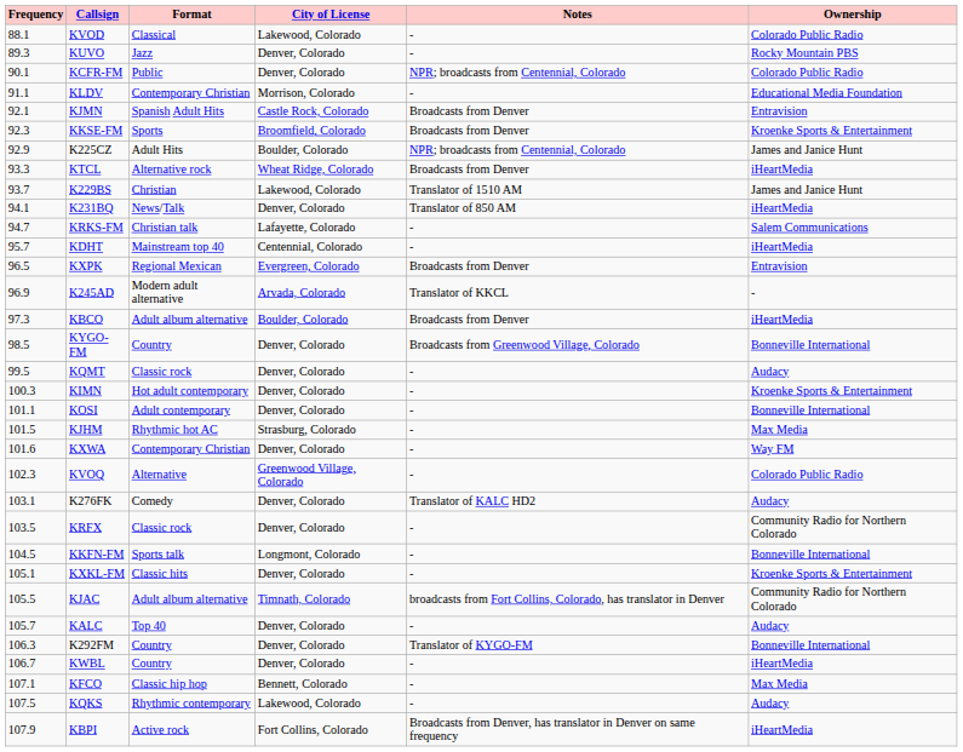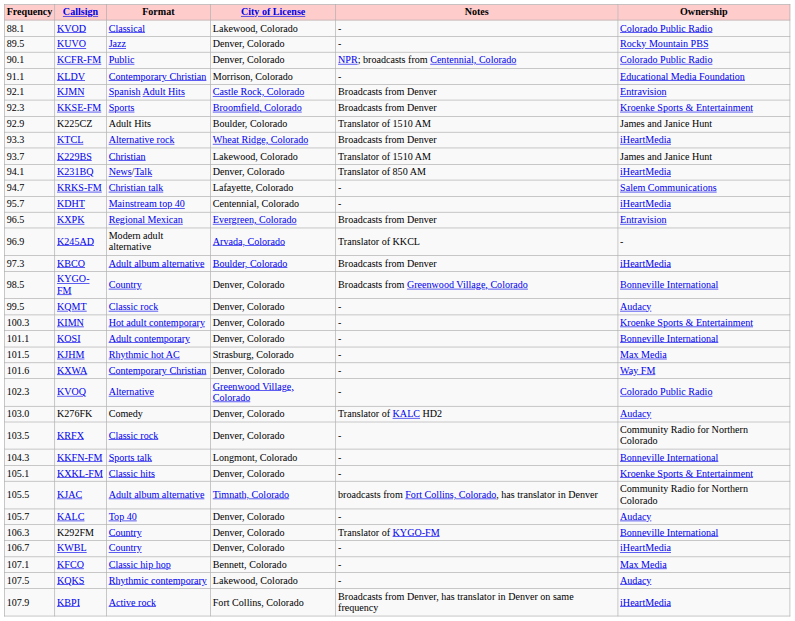 <table class="wikitable" border="1">
 <tr>
 <th style="background:#ffcccc;"><strong>Frequency</strong></th>
 <th style="background:#ffcccc;"><strong><a href='#'>Callsign</a></strong></th>
 <th style="background:#ffcccc;"><strong>Format</strong></th>
 <th style="background:#ffcccc;"><strong><a href='#'>City of License</a></strong></th>
 <th style="background:#ffcccc;"><strong>Notes</strong></th>
 <th style="background:#ffcccc;"><strong>Ownership</strong></th>
 </tr>
 <tr>
 <td>88.1</td>
 <td><a href='#'>KVOD</a></td>
 <td><a href='#'>Classical</a></td>
 <td>Lakewood, Colorado</td>
 <td>-</td>
 <td><a href='#'>Colorado Public Radio</a></td>
 </tr>
 <tr>
-<td>89.3</td>
+<td>89.5</td>
 <td><a href='#'>KUVO</a></td>
 <td><a href='#'>Jazz</a></td>
 <td>Denver, Colorado</td>
 <td>-</td>
 <td><a href='#'>Rocky Mountain PBS</a></td>
 </tr>
 <tr>
 <td>90.1</td>
 <td><a href='#'>KCFR-FM</a></td>
 <td><a href='#'>Public</a></td>
 <td>Denver, Colorado</td>
 <td><a href='#'>NPR</a>; broadcasts from <a href='#'>Centennial, Colorado</a></td>
 <td><a href='#'>Colorado Public Radio</a></td>
 </tr>
 <tr>
 <td>91.1</td>
 <td><a href='#'>KLDV</a></td>
 <td><a href='#'>Contemporary Christian</a></td>
 <td>Morrison, Colorado</td>
 <td>-</td>
 <td><a href='#'>Educational Media Foundation</a></td>
 </tr>
 <tr>
 <td>92.1</td>
 <td><a href='#'>KJMN</a></td>
 <td><a href='#'>Spanish</a> <a href='#'>Adult Hits</a></td>
 <td><a href='#'>Castle Rock, Colorado</a></td>
 <td>Broadcasts from Denver</td>
 <td><a href='#'>Entravision</a></td>
 </tr>
 <tr>
 <td>92.3</td>
 <td><a href='#'>KKSE-FM</a></td>
 <td><a href='#'>Sports</a></td>
 <td><a href='#'>Broomfield, Colorado</a></td>
 <td>Broadcasts from Denver</td>
 <td><a href='#'>Kroenke Sports & Entertainment</a></td>
 </tr>
 <tr>
 <td>92.9</td>
 <td>K225CZ</td>
 <td>Adult Hits</td>
 <td>Boulder, Colorado</td>
-<td><a href='#'>NPR</a>; broadcasts from <a href='#'>Centennial, Colorado</a></td>
+<td>Translator of 1510 AM</td>
 <td>James and Janice Hunt</td>
 </tr>
 <tr>
 <td>93.3</td>
 <td><a href='#'>KTCL</a></td>
 <td><a href='#'>Alternative rock</a></td>
 <td><a href='#'>Wheat Ridge, Colorado</a></td>
 <td>Broadcasts from Denver</td>
 <td><a href='#'>iHeartMedia</a></td>
 </tr>
 <tr>
 <td>93.7</td>
 <td><a href='#'>K229BS</a></td>
 <td><a href='#'>Christian</a></td>
 <td>Lakewood, Colorado</td>
 <td>Translator of 1510 AM</td>
 <td>James and Janice Hunt</td>
 </tr>
 <tr>
 <td>94.1</td>
 <td><a href='#'>K231BQ</a></td>
 <td><a href='#'>News</a>/<a href='#'>Talk</a></td>
 <td>Denver, Colorado</td>
 <td>Translator of 850 AM</td>
 <td><a href='#'>iHeartMedia</a></td>
 </tr>
 <tr>
 <td>94.7</td>
 <td><a href='#'>KRKS-FM</a></td>
 <td><a href='#'>Christian talk</a></td>
 <td>Lafayette, Colorado</td>
 <td>-</td>
 <td><a href='#'>Salem Communications</a></td>
 </tr>
 <tr>
 <td>95.7</td>
 <td><a href='#'>KDHT</a></td>
 <td><a href='#'>Mainstream top 40</a></td>
 <td>Centennial, Colorado</td>
 <td>-</td>
 <td><a href='#'>iHeartMedia</a></td>
 </tr>
 <tr>
 <td>96.5</td>
 <td><a href='#'>KXPK</a></td>
 <td><a href='#'>Regional Mexican</a></td>
 <td><a href='#'>Evergreen, Colorado</a></td>
 <td>Broadcasts from Denver</td>
 <td><a href='#'>Entravision</a></td>
 </tr>
 <tr>
 <td>96.9</td>
 <td><a href='#'>K245AD</a></td>
 <td>Modern adult alternative</td>
 <td><a href='#'>Arvada, Colorado</a></td>
 <td>Translator of KKCL</td>
 <td>-</td>
 </tr>
 <tr>
 <td>97.3</td>
 <td><a href='#'>KBCO</a></td>
 <td><a href='#'>Adult album alternative</a></td>
 <td><a href='#'>Boulder, Colorado</a></td>
 <td>Broadcasts from Denver</td>
 <td><a href='#'>iHeartMedia</a></td>
 </tr>
 <tr>
 <td>98.5</td>
 <td><a href='#'>KYGO-FM</a></td>
 <td><a href='#'>Country</a></td>
 <td>Denver, Colorado</td>
 <td>Broadcasts from <a href='#'>Greenwood Village, Colorado</a></td>
 <td><a href='#'>Bonneville International</a></td>
 </tr>
 <tr>
 <td>99.5</td>
 <td><a href='#'>KQMT</a></td>
 <td><a href='#'>Classic rock</a></td>
 <td>Denver, Colorado</td>
 <td>-</td>
 <td><a href='#'>Audacy</a></td>
 </tr>
 <tr>
 <td>100.3</td>
 <td><a href='#'>KIMN</a></td>
 <td><a href='#'>Hot adult contemporary</a></td>
 <td>Denver, Colorado</td>
 <td>-</td>
 <td><a href='#'>Kroenke Sports & Entertainment</a></td>
 </tr>
 <tr>
 <td>101.1</td>
 <td><a href='#'>KOSI</a></td>
 <td><a href='#'>Adult contemporary</a></td>
 <td>Denver, Colorado</td>
 <td>-</td>
 <td><a href='#'>Bonneville International</a></td>
 </tr>
 <tr>
 <td>101.5</td>
 <td><a href='#'>KJHM</a></td>
 <td><a href='#'>Rhythmic hot AC</a></td>
 <td>Strasburg, Colorado</td>
 <td>-</td>
 <td><a href='#'>Max Media</a></td>
 </tr>
 <tr>
 <td>101.6</td>
 <td><a href='#'>KXWA</a></td>
 <td><a href='#'>Contemporary Christian</a></td>
 <td>Denver, Colorado</td>
 <td>-</td>
 <td><a href='#'>Way FM</a></td>
 </tr>
 <tr>
 <td>102.3</td>
 <td><a href='#'>KVOQ</a></td>
 <td><a href='#'>Alternative</a></td>
 <td><a href='#'>Greenwood Village, Colorado</a></td>
 <td>-</td>
 <td><a href='#'>Colorado Public Radio</a></td>
 </tr>
 <tr>
-<td>103.1</td>
+<td>103.0</td>
 <td>K276FK</td>
 <td>Comedy</td>
 <td>Denver, Colorado</td>
 <td>Translator of <a href='#'>KALC</a> HD2</td>
 <td><a href='#'>Audacy</a></td>
 </tr>
 <tr>
 <td>103.5</td>
 <td><a href='#'>KRFX</a></td>
 <td><a href='#'>Classic rock</a></td>
 <td>Denver, Colorado</td>
 <td>-</td>
 <td>Community Radio for Northern Colorado</td>
 </tr>
 <tr>
-<td>104.5</td>
+<td>104.3</td>
 <td><a href='#'>KKFN-FM</a></td>
 <td><a href='#'>Sports talk</a></td>
 <td>Longmont, Colorado</td>
 <td>-</td>
 <td><a href='#'>Bonneville International</a></td>
 </tr>
 <tr>
 <td>105.1</td>
 <td><a href='#'>KXKL-FM</a></td>
 <td><a href='#'>Classic hits</a></td>
 <td>Denver, Colorado</td>
 <td>-</td>
 <td><a href='#'>Kroenke Sports & Entertainment</a></td>
 </tr>
 <tr>
 <td>105.5</td>
 <td><a href='#'>KJAC</a></td>
 <td><a href='#'>Adult album alternative</a></td>
 <td><a href='#'>Timnath, Colorado</a></td>
 <td>broadcasts from <a href='#'>Fort Collins, Colorado</a>, has translator in Denver</td>
 <td>Community Radio for Northern Colorado</td>
 </tr>
 <tr>
 <td>105.7</td>
 <td><a href='#'>KALC</a></td>
 <td><a href='#'>Top 40</a></td>
 <td>Denver, Colorado</td>
 <td>-</td>
 <td><a href='#'>Audacy</a></td>
 </tr>
 <tr>
 <td>106.3</td>
 <td>K292FM</td>
 <td><a href='#'>Country</a></td>
 <td>Denver, Colorado</td>
 <td>Translator of <a href='#'>KYGO-FM</a></td>
 <td><a href='#'>Bonneville International</a></td>
 </tr>
 <tr>
 <td>106.7</td>
 <td><a href='#'>KWBL</a></td>
 <td><a href='#'>Country</a></td>
 <td>Denver, Colorado</td>
 <td>-</td>
 <td><a href='#'>iHeartMedia</a></td>
 </tr>
 <tr>
 <td>107.1</td>
 <td><a href='#'>KFCO</a></td>
 <td><a href='#'>Classic hip hop</a></td>
 <td>Bennett, Colorado</td>
 <td>-</td>
 <td><a href='#'>Max Media</a></td>
 </tr>
 <tr>
 <td>107.5</td>
 <td><a href='#'>KQKS</a></td>
 <td><a href='#'>Rhythmic contemporary</a></td>
 <td>Lakewood, Colorado</td>
 <td>-</td>
 <td><a href='#'>Audacy</a></td>
 </tr>
 <tr>
 <td>107.9</td>
 <td><a href='#'>KBPI</a></td>
 <td><a href='#'>Active rock</a></td>
 <td>Fort Collins, Colorado</td>
 <td>Broadcasts from Denver, has translator in Denver on same frequency</td>
 <td><a href='#'>iHeartMedia</a></td>
 </tr>
 </table>
